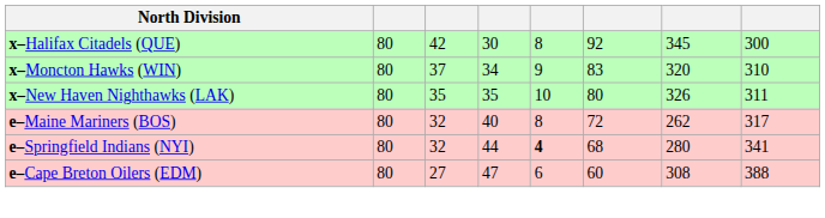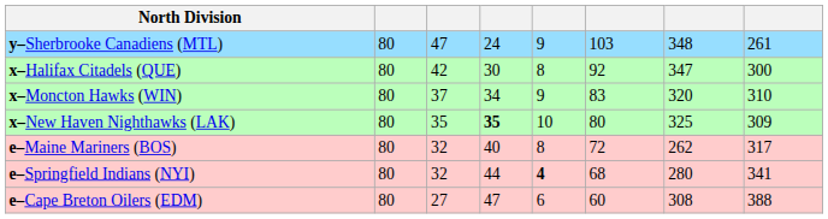 <table class="wikitable" style="width:50em">
 <tr>
 <th width="35%">North Division</th>
 <th width="5%"></th>
 <th width="5%"></th>
 <th width="5%"></th>
 <th width="5%"></th>
 <th width="7.5%"></th>
 <th width="7.5%"></th>
 <th width="7.5%"></th>
 </tr>
+<tr bgcolor="#97DEFF">
+<td><strong>y–</strong><a href='#'>Sherbrooke Canadiens</a> (<a href='#'>MTL</a>)</td>
+<td>80</td>
+<td>47</td>
+<td>24</td>
+<td>9</td>
+<td>103</td>
+<td>348</td>
+<td>261</td>
+</tr>
 <tr bgcolor="#bbffbb">
 <td><strong>x–</strong><a href='#'>Halifax Citadels</a> (<a href='#'>QUE</a>)</td>
 <td>80</td>
 <td>42</td>
 <td>30</td>
 <td>8</td>
 <td>92</td>
-<td>345</td>
+<td>347</td>
 <td>300</td>
 </tr>
 <tr bgcolor="#bbffbb">
 <td><strong>x–</strong><a href='#'>Moncton Hawks</a> (<a href='#'>WIN</a>)</td>
 <td>80</td>
 <td>37</td>
 <td>34</td>
 <td>9</td>
 <td>83</td>
 <td>320</td>
 <td>310</td>
 </tr>
 <tr bgcolor="#bbffbb">
 <td><strong>x–</strong><a href='#'>New Haven Nighthawks</a> (<a href='#'>LAK</a>)</td>
 <td>80</td>
 <td>35</td>
-<td>35</td>
+<td><strong>35</strong></td>
 <td>10</td>
 <td>80</td>
-<td>326</td>
-<td>311</td>
+<td>325</td>
+<td>309</td>
 </tr>
 <tr bgcolor="#ffcccc">
 <td><strong>e–</strong><a href='#'>Maine Mariners</a> (<a href='#'>BOS</a>)</td>
 <td>80</td>
 <td>32</td>
 <td>40</td>
 <td>8</td>
 <td>72</td>
 <td>262</td>
 <td>317</td>
 </tr>
 <tr bgcolor="#ffcccc">
 <td><strong>e–</strong><a href='#'>Springfield Indians</a> (<a href='#'>NYI</a>)</td>
 <td>80</td>
 <td>32</td>
 <td>44</td>
 <td><strong>4</strong></td>
 <td>68</td>
 <td>280</td>
 <td>341</td>
 </tr>
 <tr bgcolor="#ffcccc">
 <td><strong>e–</strong><a href='#'>Cape Breton Oilers</a> (<a href='#'>EDM</a>)</td>
 <td>80</td>
 <td>27</td>
 <td>47</td>
 <td>6</td>
 <td>60</td>
 <td>308</td>
 <td>388</td>
 </tr>
 </table>
